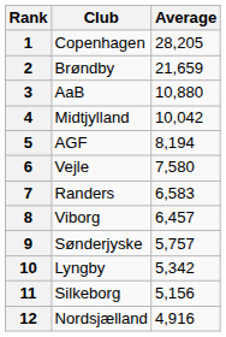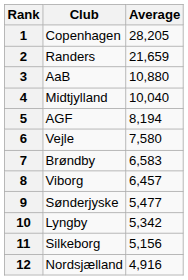 <table class="wikitable sortable" style="text-align:left">
 <tr>
 <th>Rank</th>
 <th>Club</th>
 <th>Average</th>
 </tr>
 <tr>
 <th>1</th>
 <td>Copenhagen</td>
 <td>28,205</td>
 </tr>
 <tr>
 <th>2</th>
-<td>Brøndby</td>
+<td>Randers</td>
 <td>21,659</td>
 </tr>
 <tr>
 <th>3</th>
 <td>AaB</td>
 <td>10,880</td>
 </tr>
 <tr>
 <th>4</th>
 <td>Midtjylland</td>
-<td>10,042</td>
+<td>10,040</td>
 </tr>
 <tr>
 <th>5</th>
 <td>AGF</td>
 <td>8,194</td>
 </tr>
 <tr>
 <th>6</th>
 <td>Vejle</td>
 <td>7,580</td>
 </tr>
 <tr>
 <th>7</th>
-<td>Randers</td>
+<td>Brøndby</td>
 <td>6,583</td>
 </tr>
 <tr>
 <th>8</th>
 <td>Viborg</td>
 <td>6,457</td>
 </tr>
 <tr>
 <th>9</th>
 <td>Sønderjyske</td>
-<td>5,757</td>
+<td>5,477</td>
 </tr>
 <tr>
 <th>10</th>
 <td>Lyngby</td>
 <td>5,342</td>
 </tr>
 <tr>
 <th>11</th>
 <td>Silkeborg</td>
 <td>5,156</td>
 </tr>
 <tr>
 <th>12</th>
 <td>Nordsjælland</td>
 <td>4,916</td>
 </tr>
 </table>
